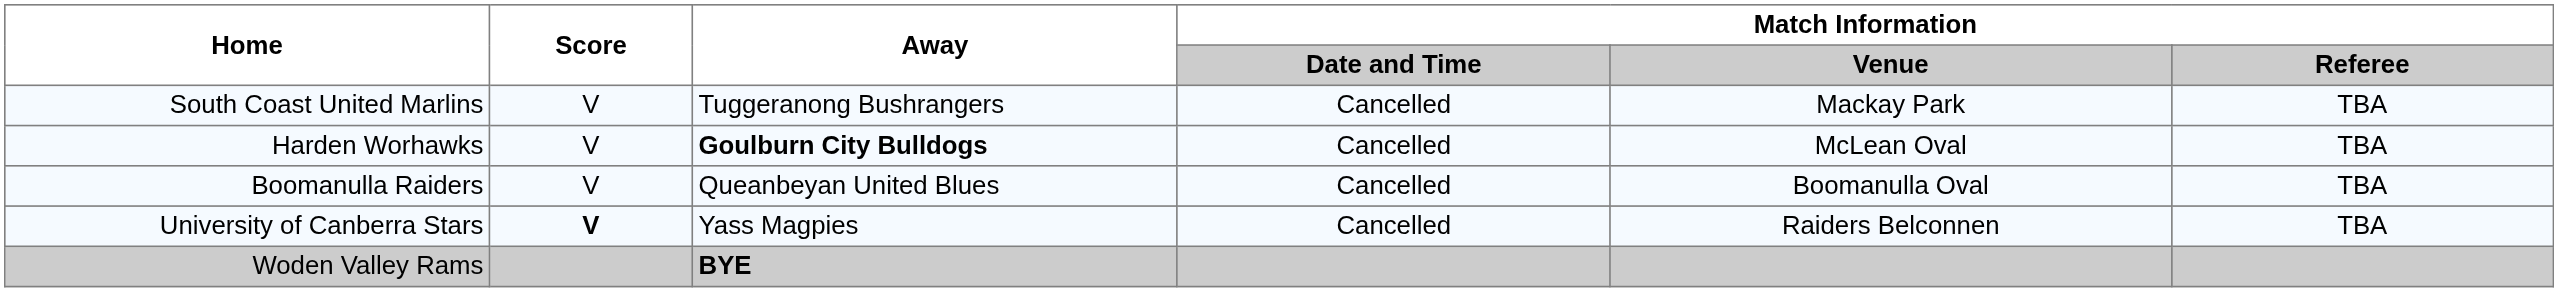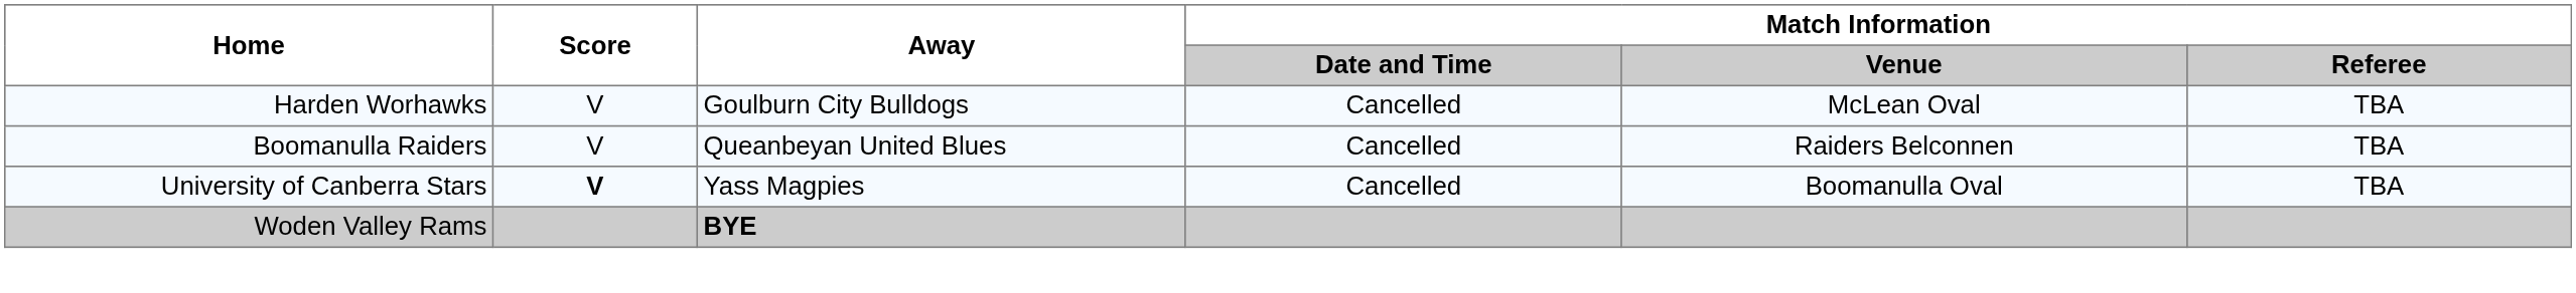 <table border="1" cellpadding="3" cellspacing="0" width="100%" style="border-collapse:collapse;  text-align:center;">
 <tr>
 <th rowspan="2" width="19%">Home</th>
 <th rowspan="2" width="8%">Score</th>
 <th rowspan="2" width="19%">Away</th>
 <th colspan="3">Match Information</th>
 </tr>
 <tr style="background:#CCCCCC">
 <th width="17%">Date and Time</th>
 <th width="22%">Venue</th>
 <th width="50%">Referee</th>
 </tr>
 <tr style="text-align:center; background:#f5faff;">
-<td align="right">South Coast United Marlins </td>
-<td>V</td>
-<td align="left"> Tuggeranong Bushrangers</td>
-<td>Cancelled</td>
-<td>Mackay Park</td>
-<td>TBA</td>
-</tr>
-<tr style="text-align:center; background:#f5faff;">
 <td align="right">Harden Worhawks </td>
 <td>V</td>
-<td align="left"><strong> Goulburn City Bulldogs</strong></td>
+<td align="left"> Goulburn City Bulldogs</td>
 <td>Cancelled</td>
 <td>McLean Oval</td>
 <td>TBA</td>
 </tr>
 <tr style="text-align:center; background:#f5faff;">
 <td align="right">Boomanulla Raiders </td>
 <td>V</td>
 <td align="left"> Queanbeyan United Blues</td>
 <td>Cancelled</td>
-<td>Boomanulla Oval</td>
+<td>Raiders Belconnen</td>
 <td>TBA</td>
 </tr>
 <tr style="text-align:center; background:#f5faff;">
 <td align="right">University of Canberra Stars </td>
 <td><strong>V</strong></td>
 <td align="left"> Yass Magpies</td>
 <td>Cancelled</td>
-<td>Raiders Belconnen</td>
+<td>Boomanulla Oval</td>
 <td>TBA</td>
 </tr>
 <tr style="text-align:center; background:#CCCCCC;">
 <td align="right">Woden Valley Rams </td>
 <td></td>
 <td align="left"><strong>BYE</strong></td>
 <td></td>
 <td></td>
 <td></td>
 </tr>
 </table>
